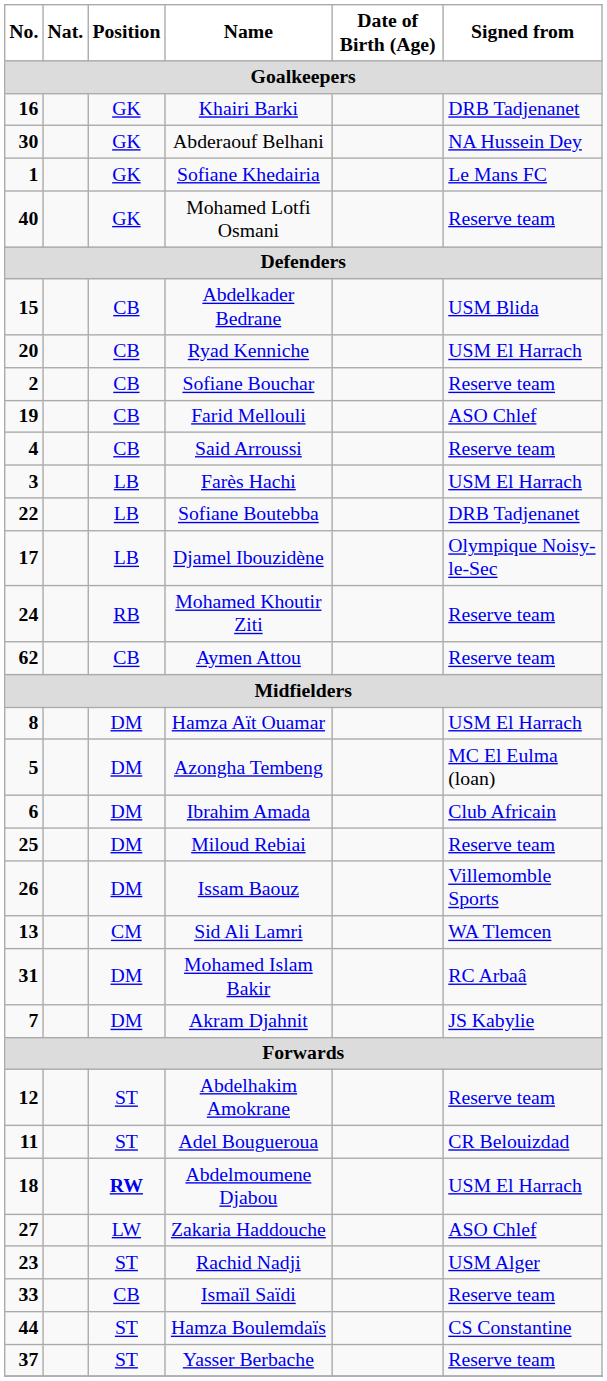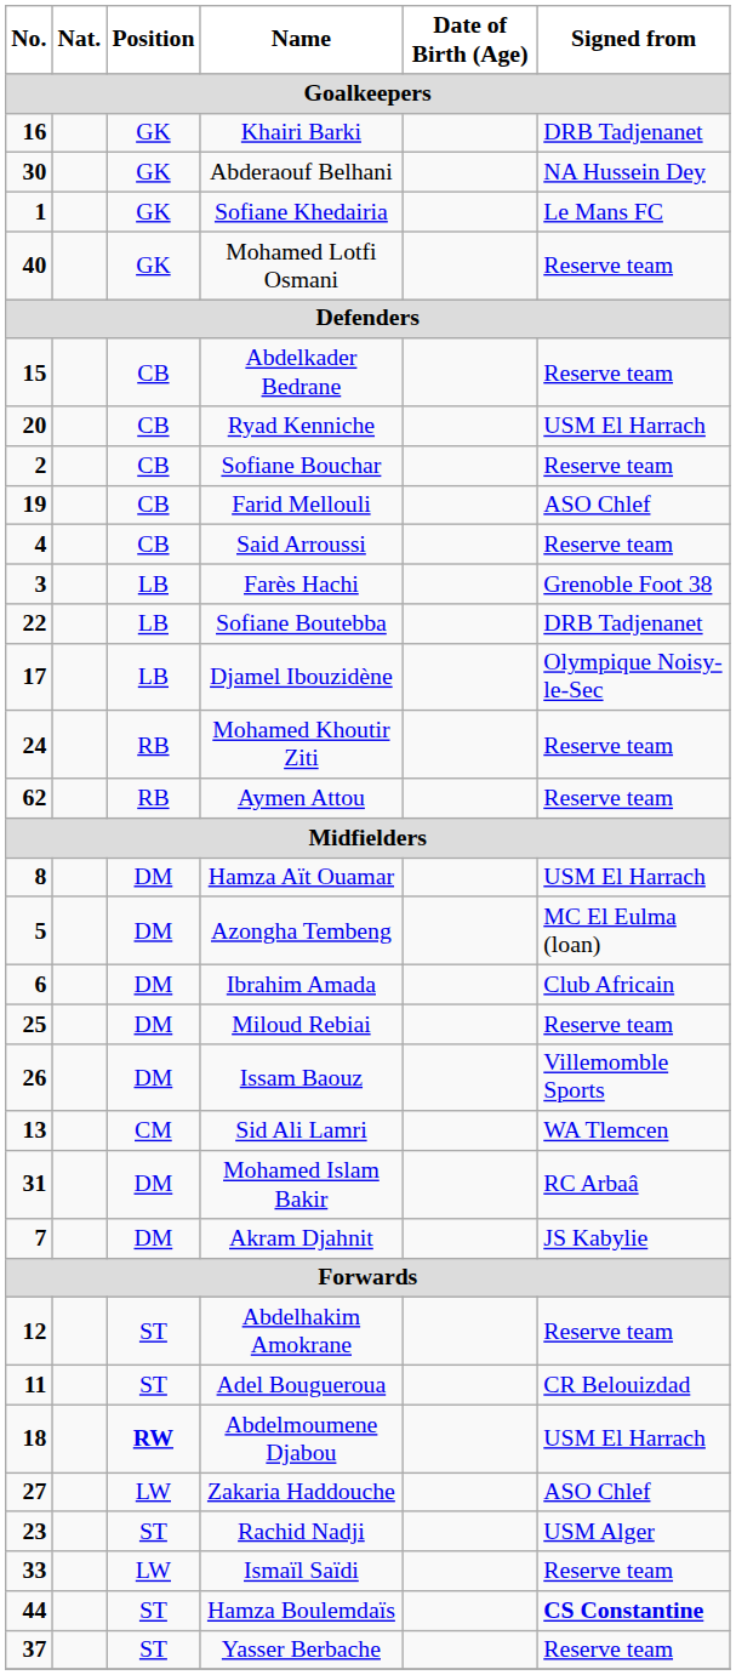 <table class="wikitable" style="text-align:center; font-size:90%; width:70%">
 <tr>
 <th style="background:white; color:black; text-align:center;">No.</th>
 <th style="background:white; color:black; text-align:center;">Nat.</th>
 <th style="background:white; color:black; text-align:center;">Position</th>
 <th style="background:white; color:black; text-align:center;">Name</th>
 <th style="background:white; color:black; text-align:center;">Date of Birth (Age)</th>
 <th style="background:white; color:black; text-align:center;">Signed from</th>
 </tr>
 <tr>
 <th colspan=10 style="background:#DCDCDC; text-align:center;">Goalkeepers</th>
 </tr>
 <tr>
 <td style="text-align:right"><strong>16</strong></td>
 <td></td>
 <td><a href='#'>GK</a></td>
 <td><a href='#'>Khairi Barki</a></td>
 <td></td>
 <td style="text-align:left"> <a href='#'>DRB Tadjenanet</a></td>
 </tr>
 <tr>
 <td style="text-align:right"><strong>30</strong></td>
 <td></td>
 <td><a href='#'>GK</a></td>
 <td>Abderaouf Belhani</td>
 <td></td>
 <td style="text-align:left"> <a href='#'>NA Hussein Dey</a></td>
 </tr>
 <tr>
 <td style="text-align:right"><strong>1</strong></td>
 <td></td>
 <td><a href='#'>GK</a></td>
 <td><a href='#'>Sofiane Khedairia</a></td>
 <td></td>
 <td style="text-align:left"> <a href='#'>Le Mans FC</a></td>
 </tr>
 <tr>
 <td style="text-align:right"><strong>40</strong></td>
 <td></td>
 <td><a href='#'>GK</a></td>
 <td>Mohamed Lotfi Osmani</td>
 <td></td>
 <td style="text-align:left"> <a href='#'>Reserve team</a></td>
 </tr>
 <tr>
 <th colspan=10 style="background:#DCDCDC; text-align:center;">Defenders</th>
 </tr>
 <tr>
 <td style="text-align:right"><strong>15</strong></td>
 <td></td>
 <td><a href='#'>CB</a></td>
 <td><a href='#'>Abdelkader Bedrane</a></td>
 <td></td>
-<td style="text-align:left"> <a href='#'>USM Blida</a></td>
+<td style="text-align:left"> <a href='#'>Reserve team</a></td>
 </tr>
 <tr>
 <td style="text-align:right"><strong>20</strong></td>
 <td></td>
 <td><a href='#'>CB</a></td>
 <td><a href='#'>Ryad Kenniche</a></td>
 <td></td>
 <td style="text-align:left"> <a href='#'>USM El Harrach</a></td>
 </tr>
 <tr>
 <td style="text-align:right"><strong>2</strong></td>
 <td></td>
 <td><a href='#'>CB</a></td>
 <td><a href='#'>Sofiane Bouchar</a></td>
 <td></td>
 <td style="text-align:left"> <a href='#'>Reserve team</a></td>
 </tr>
 <tr>
 <td style="text-align:right"><strong>19</strong></td>
 <td></td>
 <td><a href='#'>CB</a></td>
 <td><a href='#'>Farid Mellouli</a></td>
 <td></td>
 <td style="text-align:left"> <a href='#'>ASO Chlef</a></td>
 </tr>
 <tr>
 <td style="text-align:right"><strong>4</strong></td>
 <td></td>
 <td><a href='#'>CB</a></td>
 <td><a href='#'>Said Arroussi</a></td>
 <td></td>
 <td style="text-align:left"> <a href='#'>Reserve team</a></td>
 </tr>
 <tr>
 <td style="text-align:right"><strong>3</strong></td>
 <td></td>
 <td><a href='#'>LB</a></td>
 <td><a href='#'>Farès Hachi</a></td>
 <td></td>
-<td style="text-align:left"> <a href='#'>USM El Harrach</a></td>
+<td style="text-align:left"> <a href='#'>Grenoble Foot 38</a></td>
 </tr>
 <tr>
 <td style="text-align:right"><strong>22</strong></td>
 <td></td>
 <td><a href='#'>LB</a></td>
 <td><a href='#'>Sofiane Boutebba</a></td>
 <td></td>
 <td style="text-align:left"> <a href='#'>DRB Tadjenanet</a></td>
 </tr>
 <tr>
 <td style="text-align:right"><strong>17</strong></td>
 <td></td>
 <td><a href='#'>LB</a></td>
 <td><a href='#'>Djamel Ibouzidène</a></td>
 <td></td>
 <td style="text-align:left"> <a href='#'>Olympique Noisy-le-Sec</a></td>
 </tr>
 <tr>
 <td style="text-align:right"><strong>24</strong></td>
 <td></td>
 <td><a href='#'>RB</a></td>
 <td><a href='#'>Mohamed Khoutir Ziti</a></td>
 <td></td>
 <td style="text-align:left"> <a href='#'>Reserve team</a></td>
 </tr>
 <tr>
 <td style="text-align:right"><strong>62</strong></td>
 <td></td>
-<td><a href='#'>CB</a></td>
+<td><a href='#'>RB</a></td>
 <td><a href='#'>Aymen Attou</a></td>
 <td></td>
 <td style="text-align:left"> <a href='#'>Reserve team</a></td>
 </tr>
 <tr>
 <th colspan=10 style="background:#DCDCDC; text-align:center;">Midfielders</th>
 </tr>
 <tr>
 <td style="text-align:right"><strong>8</strong></td>
 <td></td>
 <td><a href='#'>DM</a></td>
 <td><a href='#'>Hamza Aït Ouamar</a></td>
 <td></td>
 <td style="text-align:left"> <a href='#'>USM El Harrach</a></td>
 </tr>
 <tr>
 <td style="text-align:right"><strong>5</strong></td>
 <td></td>
 <td><a href='#'>DM</a></td>
 <td><a href='#'>Azongha Tembeng</a></td>
 <td></td>
 <td style="text-align:left"> <a href='#'>MC El Eulma</a> (loan)</td>
 </tr>
 <tr>
 <td style="text-align:right"><strong>6</strong></td>
 <td></td>
 <td><a href='#'>DM</a></td>
 <td><a href='#'>Ibrahim Amada</a></td>
 <td></td>
 <td style="text-align:left"> <a href='#'>Club Africain</a></td>
 </tr>
 <tr>
 <td style="text-align:right"><strong>25</strong></td>
 <td></td>
 <td><a href='#'>DM</a></td>
 <td><a href='#'>Miloud Rebiai</a></td>
 <td></td>
 <td style="text-align:left"> <a href='#'>Reserve team</a></td>
 </tr>
 <tr>
 <td style="text-align:right"><strong>26</strong></td>
 <td></td>
 <td><a href='#'>DM</a></td>
 <td><a href='#'>Issam Baouz</a></td>
 <td></td>
 <td style="text-align:left"> <a href='#'>Villemomble Sports</a></td>
 </tr>
 <tr>
 <td style="text-align:right"><strong>13</strong></td>
 <td></td>
 <td><a href='#'>CM</a></td>
 <td><a href='#'>Sid Ali Lamri</a></td>
 <td></td>
 <td style="text-align:left"> <a href='#'>WA Tlemcen</a></td>
 </tr>
 <tr>
 <td style="text-align:right"><strong>31</strong></td>
 <td></td>
 <td><a href='#'>DM</a></td>
 <td><a href='#'>Mohamed Islam Bakir</a></td>
 <td></td>
 <td style="text-align:left"> <a href='#'>RC Arbaâ</a></td>
 </tr>
 <tr>
 <td style="text-align:right"><strong>7</strong></td>
 <td></td>
 <td><a href='#'>DM</a></td>
 <td><a href='#'>Akram Djahnit</a></td>
 <td></td>
 <td style="text-align:left"> <a href='#'>JS Kabylie</a></td>
 </tr>
 <tr>
 <th colspan=10 style="background:#DCDCDC; text-align:center;">Forwards</th>
 </tr>
 <tr>
 <td style="text-align:right"><strong>12</strong></td>
 <td></td>
 <td><a href='#'>ST</a></td>
 <td><a href='#'>Abdelhakim Amokrane</a></td>
 <td></td>
 <td style="text-align:left"> <a href='#'>Reserve team</a></td>
 </tr>
 <tr>
 <td style="text-align:right"><strong>11</strong></td>
 <td></td>
 <td><a href='#'>ST</a></td>
 <td><a href='#'>Adel Bougueroua</a></td>
 <td></td>
 <td style="text-align:left"> <a href='#'>CR Belouizdad</a></td>
 </tr>
 <tr>
 <td style="text-align:right"><strong>18</strong></td>
 <td></td>
 <td><strong><a href='#'>RW</a></strong></td>
 <td><a href='#'>Abdelmoumene Djabou</a></td>
 <td></td>
 <td style="text-align:left"> <a href='#'>USM El Harrach</a></td>
 </tr>
 <tr>
 <td style="text-align:right"><strong>27</strong></td>
 <td></td>
 <td><a href='#'>LW</a></td>
 <td><a href='#'>Zakaria Haddouche</a></td>
 <td></td>
 <td style="text-align:left"> <a href='#'>ASO Chlef</a></td>
 </tr>
 <tr>
 <td style="text-align:right"><strong>23</strong></td>
 <td></td>
 <td><a href='#'>ST</a></td>
 <td><a href='#'>Rachid Nadji</a></td>
 <td></td>
 <td style="text-align:left"> <a href='#'>USM Alger</a></td>
 </tr>
 <tr>
 <td style="text-align:right"><strong>33</strong></td>
 <td></td>
-<td><a href='#'>CB</a></td>
+<td><a href='#'>LW</a></td>
 <td><a href='#'>Ismaïl Saïdi</a></td>
 <td></td>
 <td style="text-align:left"> <a href='#'>Reserve team</a></td>
 </tr>
 <tr>
 <td style="text-align:right"><strong>44</strong></td>
 <td></td>
 <td><a href='#'>ST</a></td>
 <td><a href='#'>Hamza Boulemdaïs</a></td>
 <td></td>
-<td style="text-align:left"> <a href='#'>CS Constantine</a></td>
+<td style="text-align:left"><strong> <a href='#'>CS Constantine</a></strong></td>
 </tr>
 <tr>
 <td style="text-align:right"><strong>37</strong></td>
 <td></td>
 <td><a href='#'>ST</a></td>
 <td><a href='#'>Yasser Berbache</a></td>
 <td></td>
 <td style="text-align:left"> <a href='#'>Reserve team</a></td>
 </tr>
 <tr>
 </tr>
 </table>
